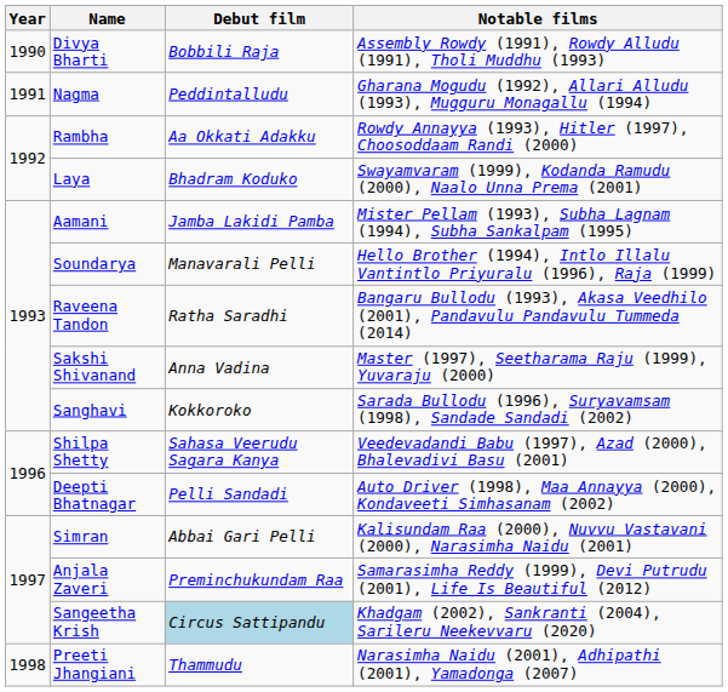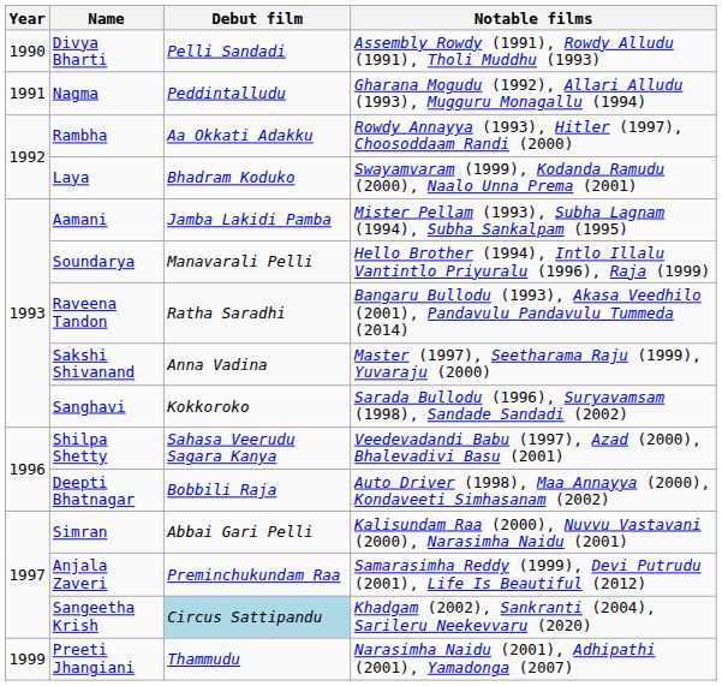 <table class="wikitable sortable">
 <tr>
 <th>Year</th>
 <th>Name</th>
 <th>Debut film</th>
 <th>Notable films</th>
 </tr>
 <tr>
 <td>1990</td>
 <td><a href='#'>Divya Bharti</a></td>
-<td><em><a href='#'>Bobbili Raja</a></em></td>
+<td><em><a href='#'>Pelli Sandadi</a></em></td>
 <td><em><a href='#'>Assembly Rowdy</a></em> (1991), <em><a href='#'>Rowdy Alludu</a></em> (1991), <em><a href='#'>Tholi Muddhu</a></em> (1993)</td>
 </tr>
 <tr>
 <td>1991</td>
 <td><a href='#'>Nagma</a></td>
 <td><em><a href='#'>Peddintalludu</a></em></td>
 <td><em><a href='#'>Gharana Mogudu</a></em> (1992), <em><a href='#'>Allari Alludu</a></em> (1993), <em><a href='#'>Mugguru Monagallu</a></em> (1994)</td>
 </tr>
 <tr>
 <td rowspan=2>1992</td>
 <td><a href='#'>Rambha</a></td>
 <td><em><a href='#'>Aa Okkati Adakku</a></em></td>
 <td><em><a href='#'>Rowdy Annayya</a></em> (1993), <em><a href='#'>Hitler</a></em> (1997), <em><a href='#'>Choosoddaam Randi</a></em> (2000)</td>
 </tr>
 <tr>
 <td><a href='#'>Laya</a></td>
 <td><em><a href='#'>Bhadram Koduko</a></em></td>
 <td><em><a href='#'>Swayamvaram</a></em> (1999), <em><a href='#'>Kodanda Ramudu</a></em> (2000), <em><a href='#'>Naalo Unna Prema</a></em> (2001)</td>
 </tr>
 <tr>
 <td rowspan="5">1993</td>
 <td><a href='#'>Aamani</a></td>
 <td><em><a href='#'>Jamba Lakidi Pamba</a></em></td>
 <td><em><a href='#'>Mister Pellam</a></em> (1993), <em><a href='#'>Subha Lagnam</a></em> (1994), <em><a href='#'>Subha Sankalpam</a></em> (1995)</td>
 </tr>
 <tr>
 <td><a href='#'>Soundarya</a></td>
 <td><em>Manavarali Pelli</em></td>
 <td><em><a href='#'>Hello Brother</a></em> (1994), <em><a href='#'>Intlo Illalu Vantintlo Priyuralu</a></em> (1996), <em><a href='#'>Raja</a></em> (1999)</td>
 </tr>
 <tr>
 <td><a href='#'>Raveena Tandon</a></td>
 <td><em>Ratha Saradhi</em></td>
 <td><em><a href='#'>Bangaru Bullodu</a></em> (1993), <em><a href='#'>Akasa Veedhilo</a></em> (2001), <em><a href='#'>Pandavulu Pandavulu Tummeda</a></em> (2014)</td>
 </tr>
 <tr>
 <td><a href='#'>Sakshi Shivanand</a></td>
 <td><em>Anna Vadina</em></td>
 <td><em><a href='#'>Master</a></em> (1997), <em><a href='#'>Seetharama Raju</a></em> (1999), <em><a href='#'>Yuvaraju</a></em> (2000)</td>
 </tr>
 <tr>
 <td><a href='#'>Sanghavi</a></td>
 <td><em>Kokkoroko</em></td>
 <td><em><a href='#'>Sarada Bullodu</a></em> (1996), <em><a href='#'>Suryavamsam</a></em> (1998), <em><a href='#'>Sandade Sandadi</a></em> (2002)</td>
 </tr>
 <tr>
 <td rowspan=2>1996</td>
 <td><a href='#'>Shilpa Shetty</a></td>
 <td><em><a href='#'>Sahasa Veerudu Sagara Kanya</a></em></td>
 <td><em><a href='#'>Veedevadandi Babu</a></em> (1997), <em><a href='#'>Azad</a></em> (2000), <em><a href='#'>Bhalevadivi Basu</a></em> (2001)</td>
 </tr>
 <tr>
 <td><a href='#'>Deepti Bhatnagar</a></td>
-<td><em><a href='#'>Pelli Sandadi</a></em></td>
+<td><em><a href='#'>Bobbili Raja</a></em></td>
 <td><em><a href='#'>Auto Driver</a></em> (1998), <em><a href='#'>Maa Annayya</a></em> (2000), <em><a href='#'>Kondaveeti Simhasanam</a></em> (2002)</td>
 </tr>
 <tr>
 <td rowspan=3>1997</td>
 <td><a href='#'>Simran</a></td>
 <td><em>Abbai Gari Pelli</em></td>
 <td><em><a href='#'>Kalisundam Raa</a></em> (2000), <em><a href='#'>Nuvvu Vastavani</a></em> (2000), <em><a href='#'>Narasimha Naidu</a></em> (2001)</td>
 </tr>
 <tr>
 <td><a href='#'>Anjala Zaveri</a></td>
 <td><em><a href='#'>Preminchukundam Raa</a></em></td>
 <td><em><a href='#'>Samarasimha Reddy</a></em> (1999), <em><a href='#'>Devi Putrudu</a></em> (2001), <em><a href='#'>Life Is Beautiful</a></em> (2012)</td>
 </tr>
 <tr>
 <td><a href='#'>Sangeetha Krish</a></td>
 <td style="background: lightblue;"><em>Circus Sattipandu</em></td>
 <td><em><a href='#'>Khadgam</a></em> (2002), <em><a href='#'>Sankranti</a></em> (2004), <em><a href='#'>Sarileru Neekevvaru</a></em> (2020)</td>
 </tr>
 <tr>
-<td>1998</td>
+<td>1999</td>
 <td><a href='#'>Preeti Jhangiani</a></td>
 <td><em><a href='#'>Thammudu</a></em></td>
 <td><em><a href='#'>Narasimha Naidu</a></em> (2001), <em><a href='#'>Adhipathi</a></em> (2001), <em><a href='#'>Yamadonga</a></em> (2007)</td>
 </tr>
 </table>
